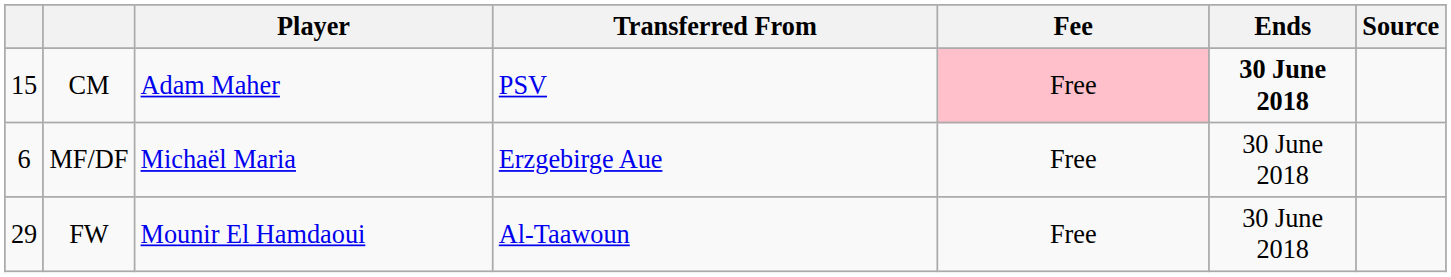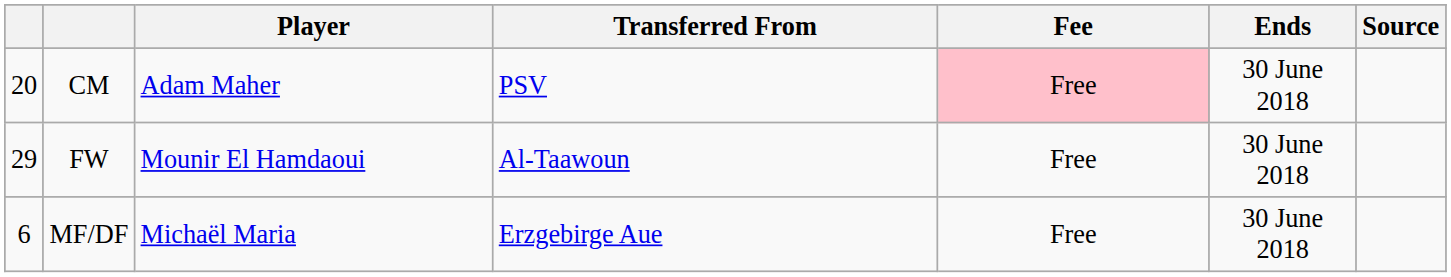 <table class="wikitable plainrowheaders sortable" style="font-size:95%">
 <tr>
 <th></th>
 <th></th>
 <th scope=col style="width:200px;"><strong>Player</strong></th>
 <th scope=col style="width:250px;"><strong>Transferred From</strong></th>
 <th scope=col style="width:150px;"><strong>Fee</strong></th>
 <th scope=col style="width:78px;"><strong>Ends</strong></th>
 <th><strong>Source</strong></th>
 </tr>
 <tr>
-<td align=center>15</td>
+<td align=center>20</td>
 <td align=center>CM</td>
 <td> <a href='#'>Adam Maher</a></td>
 <td> <a href='#'>PSV</a></td>
 <td align=center style="background: pink;">Free</td>
-<td align=center><strong>30 June 2018</strong></td>
-<td align=center></td>
-</tr>
-<tr>
-<td align=center>6</td>
-<td align=center>MF/DF</td>
-<td> <a href='#'>Michaël Maria</a></td>
-<td> <a href='#'>Erzgebirge Aue</a></td>
-<td align=center>Free</td>
 <td align=center>30 June 2018</td>
 <td align=center></td>
 </tr>
 <tr>
 <td align=center>29</td>
 <td align=center>FW</td>
 <td> <a href='#'>Mounir El Hamdaoui</a></td>
 <td> <a href='#'>Al-Taawoun</a></td>
 <td align=center>Free</td>
 <td align=center>30 June 2018</td>
 <td align=center></td>
 </tr>
+<tr>
+<td align=center>6</td>
+<td align=center>MF/DF</td>
+<td> <a href='#'>Michaël Maria</a></td>
+<td> <a href='#'>Erzgebirge Aue</a></td>
+<td align=center>Free</td>
+<td align=center>30 June 2018</td>
+<td align=center></td>
+</tr>
 </table>
